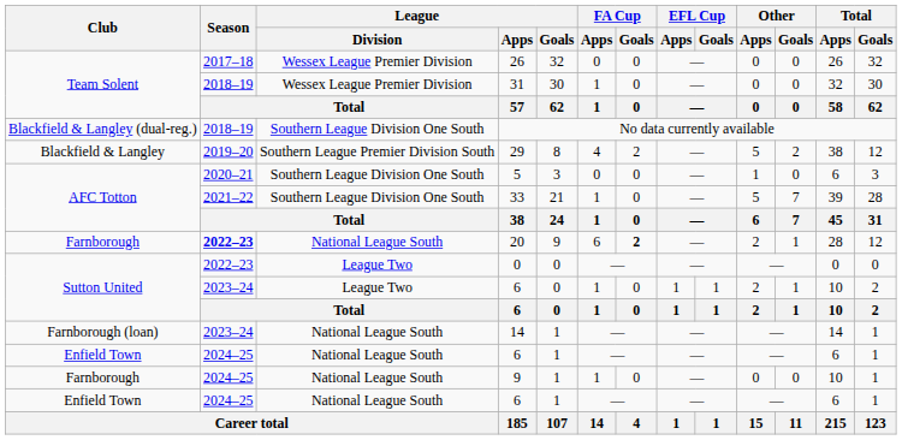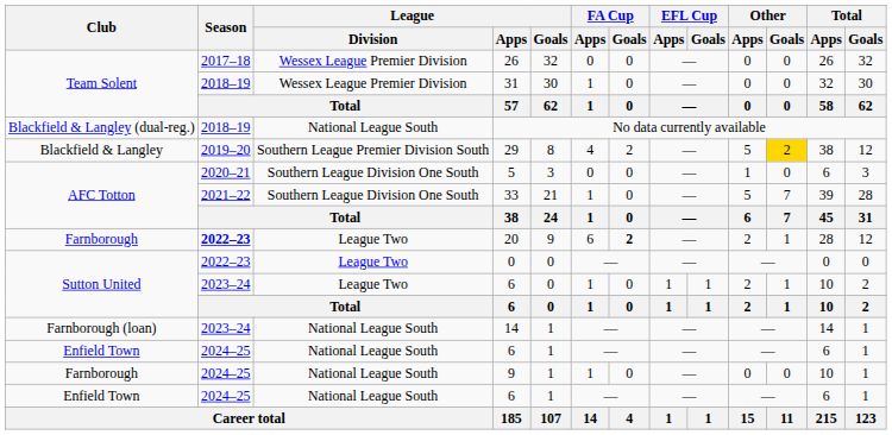 <table class="wikitable" style="text-align:center">
 <tr>
 <th rowspan="2">Club</th>
 <th rowspan="2">Season</th>
 <th colspan="3">League</th>
 <th colspan="2"><a href='#'>FA Cup</a></th>
 <th colspan="2"><a href='#'>EFL Cup</a></th>
 <th colspan="2">Other</th>
 <th colspan="2">Total</th>
 </tr>
 <tr>
 <th>Division</th>
 <th>Apps</th>
 <th>Goals</th>
 <th>Apps</th>
 <th>Goals</th>
 <th>Apps</th>
 <th>Goals</th>
 <th>Apps</th>
 <th>Goals</th>
 <th>Apps</th>
 <th>Goals</th>
 </tr>
 <tr>
 <td rowspan="3"><a href='#'>Team Solent</a></td>
 <td><a href='#'>2017–18</a></td>
 <td><a href='#'>Wessex League</a> Premier Division</td>
 <td>26</td>
 <td>32</td>
 <td>0</td>
 <td>0</td>
 <td colspan="2">—</td>
 <td>0</td>
 <td>0</td>
 <td>26</td>
 <td>32</td>
 </tr>
 <tr>
 <td><a href='#'>2018–19</a></td>
 <td>Wessex League Premier Division</td>
 <td>31</td>
 <td>30</td>
 <td>1</td>
 <td>0</td>
 <td colspan="2">—</td>
 <td>0</td>
 <td>0</td>
 <td>32</td>
 <td>30</td>
 </tr>
 <tr>
 <th colspan=2>Total</th>
 <th>57</th>
 <th>62</th>
 <th>1</th>
 <th>0</th>
 <th colspan="2">—</th>
 <th>0</th>
 <th>0</th>
 <th>58</th>
 <th>62</th>
 </tr>
 <tr>
 <td><a href='#'>Blackfield & Langley</a> (dual-reg.)</td>
 <td><a href='#'>2018–19</a></td>
-<td><a href='#'>Southern League</a> Division One South</td>
+<td>National League South</td>
 <td colspan="10">No data currently available</td>
 </tr>
 <tr>
 <td>Blackfield & Langley</td>
 <td><a href='#'>2019–20</a></td>
 <td>Southern League Premier Division South</td>
 <td>29</td>
 <td>8</td>
 <td>4</td>
 <td>2</td>
 <td colspan="2">—</td>
 <td>5</td>
-<td>2</td>
+<td style="background: gold;">2</td>
 <td>38</td>
 <td>12</td>
 </tr>
 <tr>
 <td rowspan="3"><a href='#'>AFC Totton</a></td>
 <td><a href='#'>2020–21</a></td>
 <td>Southern League Division One South</td>
 <td>5</td>
 <td>3</td>
 <td>0</td>
 <td>0</td>
 <td colspan="2">—</td>
 <td>1</td>
 <td>0</td>
 <td>6</td>
 <td>3</td>
 </tr>
 <tr>
 <td><a href='#'>2021–22</a></td>
 <td>Southern League Division One South</td>
 <td>33</td>
 <td>21</td>
 <td>1</td>
 <td>0</td>
 <td colspan="2">—</td>
 <td>5</td>
 <td>7</td>
 <td>39</td>
 <td>28</td>
 </tr>
 <tr>
 <th colspan=2>Total</th>
 <th>38</th>
 <th>24</th>
 <th>1</th>
 <th>0</th>
 <th colspan="2">—</th>
 <th>6</th>
 <th>7</th>
 <th>45</th>
 <th>31</th>
 </tr>
 <tr>
 <td><a href='#'>Farnborough</a></td>
 <td><strong><a href='#'>2022–23</a></strong></td>
-<td><a href='#'>National League South</a></td>
+<td>League Two</td>
 <td>20</td>
 <td>9</td>
 <td>6</td>
 <td><strong>2</strong></td>
 <td colspan="2">—</td>
 <td>2</td>
 <td>1</td>
 <td>28</td>
 <td>12</td>
 </tr>
 <tr>
 <td rowspan="3"><a href='#'>Sutton United</a></td>
 <td><a href='#'>2022–23</a></td>
 <td><a href='#'>League Two</a></td>
 <td>0</td>
 <td>0</td>
 <td colspan="2">—</td>
 <td colspan="2">—</td>
 <td colspan="2">—</td>
 <td>0</td>
 <td>0</td>
 </tr>
 <tr>
 <td><a href='#'>2023–24</a></td>
 <td>League Two</td>
 <td>6</td>
 <td>0</td>
 <td>1</td>
 <td>0</td>
 <td>1</td>
 <td>1</td>
 <td>2</td>
 <td>1</td>
 <td>10</td>
 <td>2</td>
 </tr>
 <tr>
 <th colspan=2>Total</th>
 <th>6</th>
 <th>0</th>
 <th>1</th>
 <th>0</th>
 <th>1</th>
 <th>1</th>
 <th>2</th>
 <th>1</th>
 <th>10</th>
 <th>2</th>
 </tr>
 <tr>
 <td>Farnborough (loan)</td>
 <td><a href='#'>2023–24</a></td>
 <td>National League South</td>
 <td>14</td>
 <td>1</td>
 <td colspan="2">—</td>
 <td colspan="2">—</td>
 <td colspan="2">—</td>
 <td>14</td>
 <td>1</td>
 </tr>
 <tr>
 <td><a href='#'>Enfield Town</a></td>
 <td><a href='#'>2024–25</a></td>
 <td>National League South</td>
 <td>6</td>
 <td>1</td>
 <td colspan="2">—</td>
 <td colspan="2">—</td>
 <td colspan="2">—</td>
 <td>6</td>
 <td>1</td>
 </tr>
 <tr>
 <td>Farnborough</td>
 <td><a href='#'>2024–25</a></td>
 <td>National League South</td>
 <td>9</td>
 <td>1</td>
 <td>1</td>
 <td>0</td>
 <td colspan="2">—</td>
 <td>0</td>
 <td>0</td>
 <td>10</td>
 <td>1</td>
 </tr>
 <tr>
 <td>Enfield Town</td>
 <td><a href='#'>2024–25</a></td>
 <td>National League South</td>
 <td>6</td>
 <td>1</td>
 <td colspan="2">—</td>
 <td colspan="2">—</td>
 <td colspan="2">—</td>
 <td>6</td>
 <td>1</td>
 </tr>
 <tr>
 <th colspan=3>Career total</th>
 <th>185</th>
 <th>107</th>
 <th>14</th>
 <th>4</th>
 <th>1</th>
 <th>1</th>
 <th>15</th>
 <th>11</th>
 <th>215</th>
 <th>123</th>
 </tr>
 </table>
